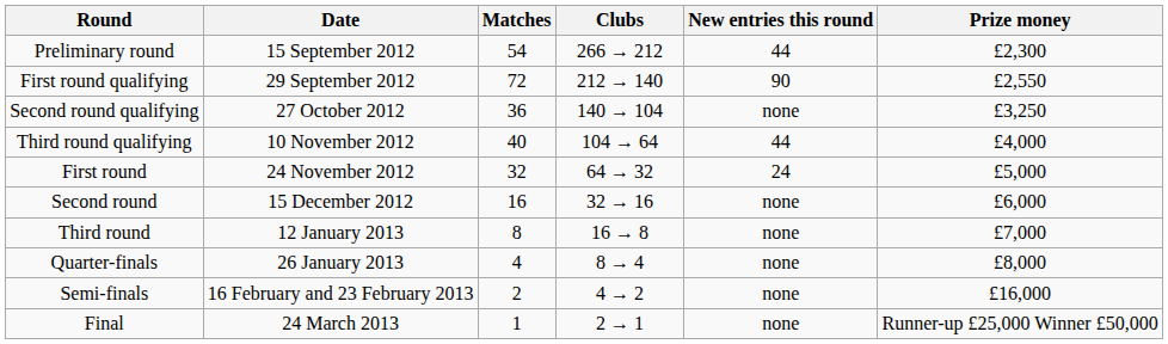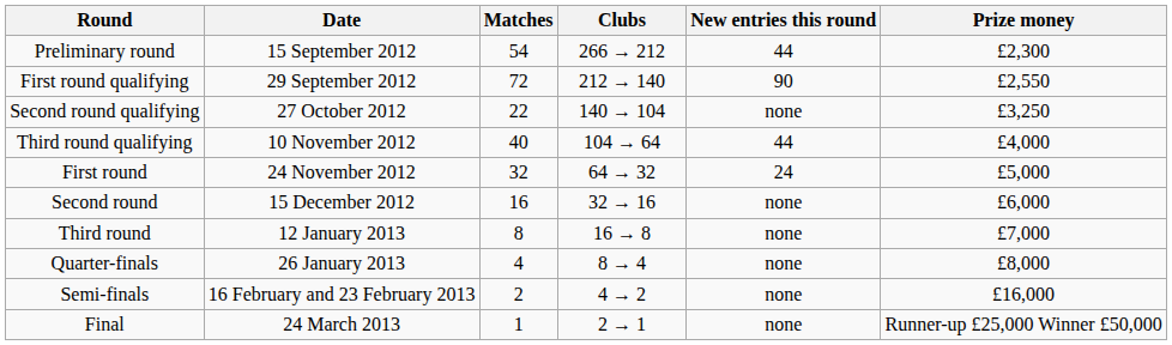 <table class="wikitable">
 <tr>
 <th>Round</th>
 <th>Date</th>
 <th>Matches</th>
 <th style="width:100px;">Clubs</th>
 <th>New entries this round</th>
 <th>Prize money</th>
 </tr>
 <tr align=center>
 <td>Preliminary round</td>
 <td>15 September 2012</td>
 <td>54</td>
 <td>266 → 212</td>
 <td>44</td>
 <td>£2,300</td>
 </tr>
 <tr align=center>
 <td>First round qualifying</td>
 <td>29 September 2012</td>
 <td>72</td>
 <td>212 → 140</td>
 <td>90</td>
 <td>£2,550</td>
 </tr>
 <tr align=center>
 <td>Second round qualifying</td>
 <td>27 October 2012</td>
-<td>36</td>
+<td>22</td>
 <td>140 → 104</td>
 <td>none</td>
 <td>£3,250</td>
 </tr>
 <tr align=center>
 <td>Third round qualifying</td>
 <td>10 November 2012</td>
 <td>40</td>
 <td>104 → 64</td>
 <td>44</td>
 <td>£4,000</td>
 </tr>
 <tr align=center>
 <td>First round</td>
 <td>24 November 2012</td>
 <td>32</td>
 <td>64 → 32</td>
 <td>24</td>
 <td>£5,000</td>
 </tr>
 <tr align=center>
 <td>Second round</td>
 <td>15 December 2012</td>
 <td>16</td>
 <td>32 → 16</td>
 <td>none</td>
 <td>£6,000</td>
 </tr>
 <tr align=center>
 <td>Third round</td>
 <td>12 January 2013</td>
 <td>8</td>
 <td>16 → 8</td>
 <td>none</td>
 <td>£7,000</td>
 </tr>
 <tr align=center>
 <td>Quarter-finals</td>
 <td>26 January 2013</td>
 <td>4</td>
 <td>8 → 4</td>
 <td>none</td>
 <td>£8,000</td>
 </tr>
 <tr align=center>
 <td>Semi-finals</td>
 <td>16 February and 23 February 2013</td>
 <td>2</td>
 <td>4 → 2</td>
 <td>none</td>
 <td>£16,000</td>
 </tr>
 <tr align=center>
 <td>Final</td>
 <td>24 March 2013</td>
 <td>1</td>
 <td>2 → 1</td>
 <td>none</td>
 <td>Runner-up £25,000 Winner £50,000</td>
 </tr>
 </table>
